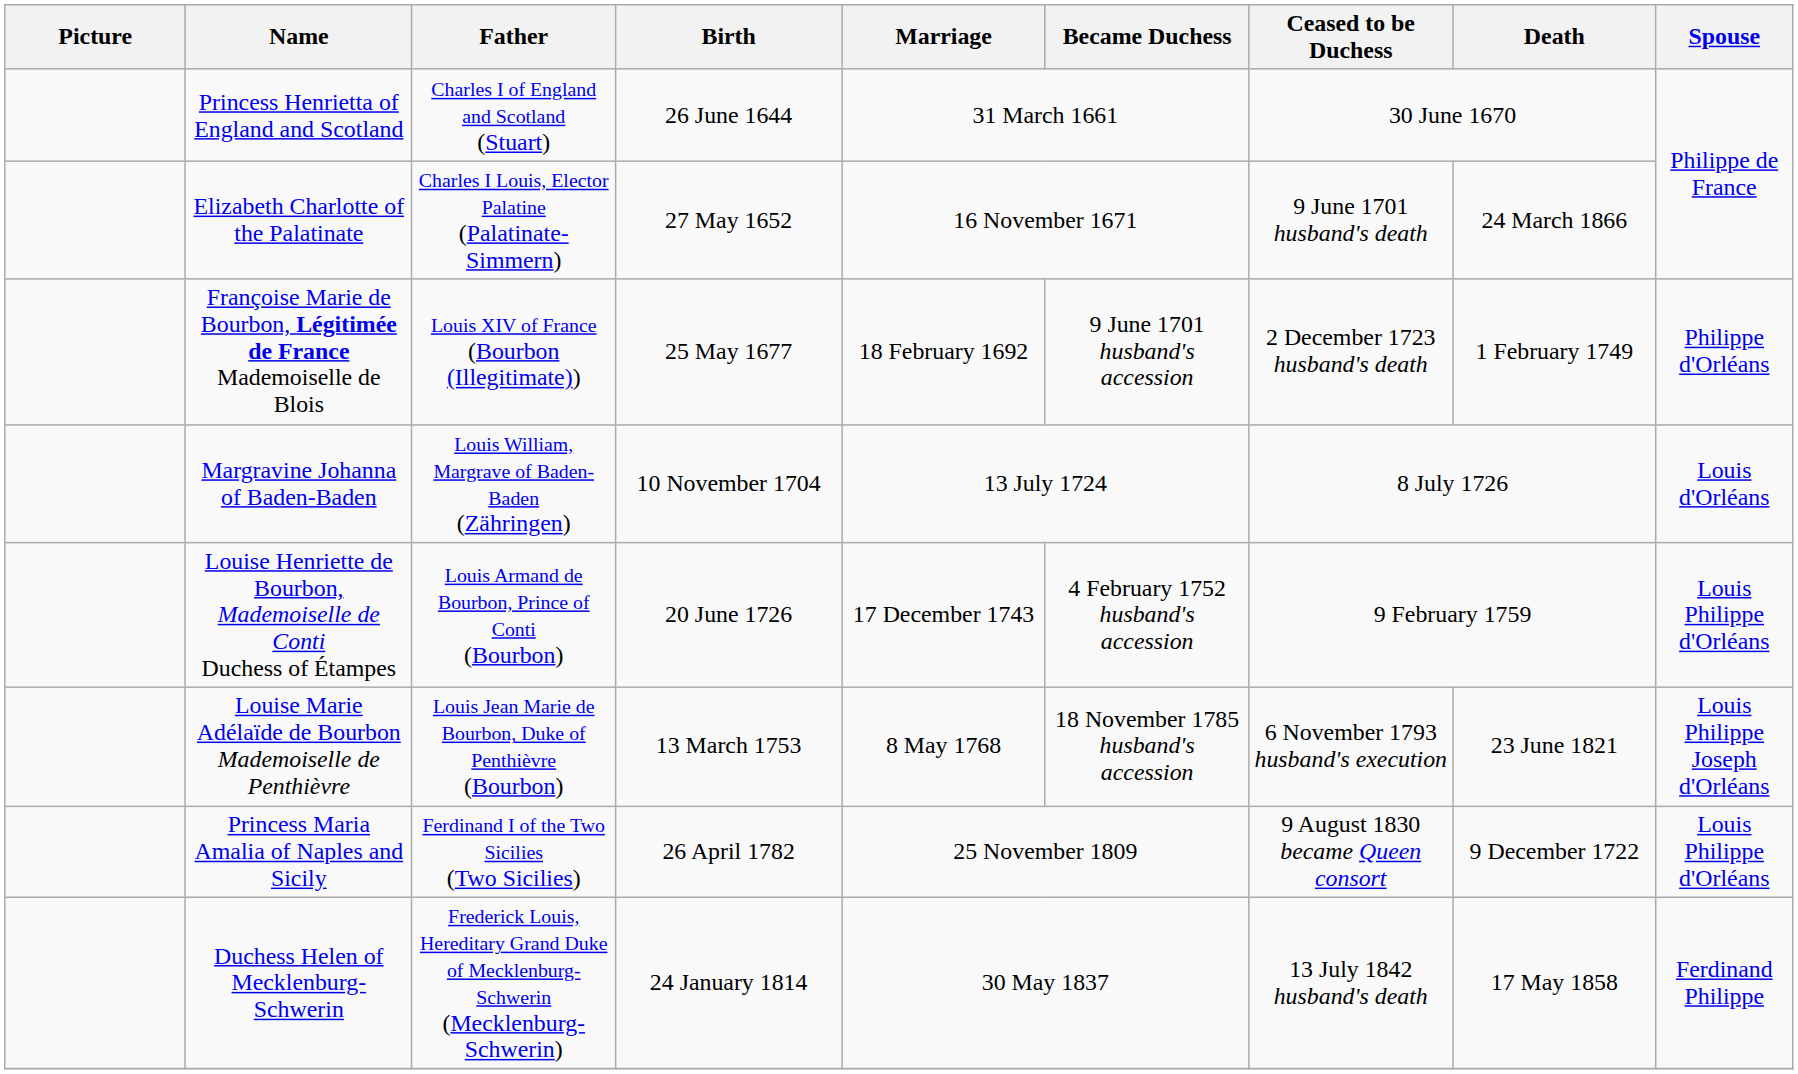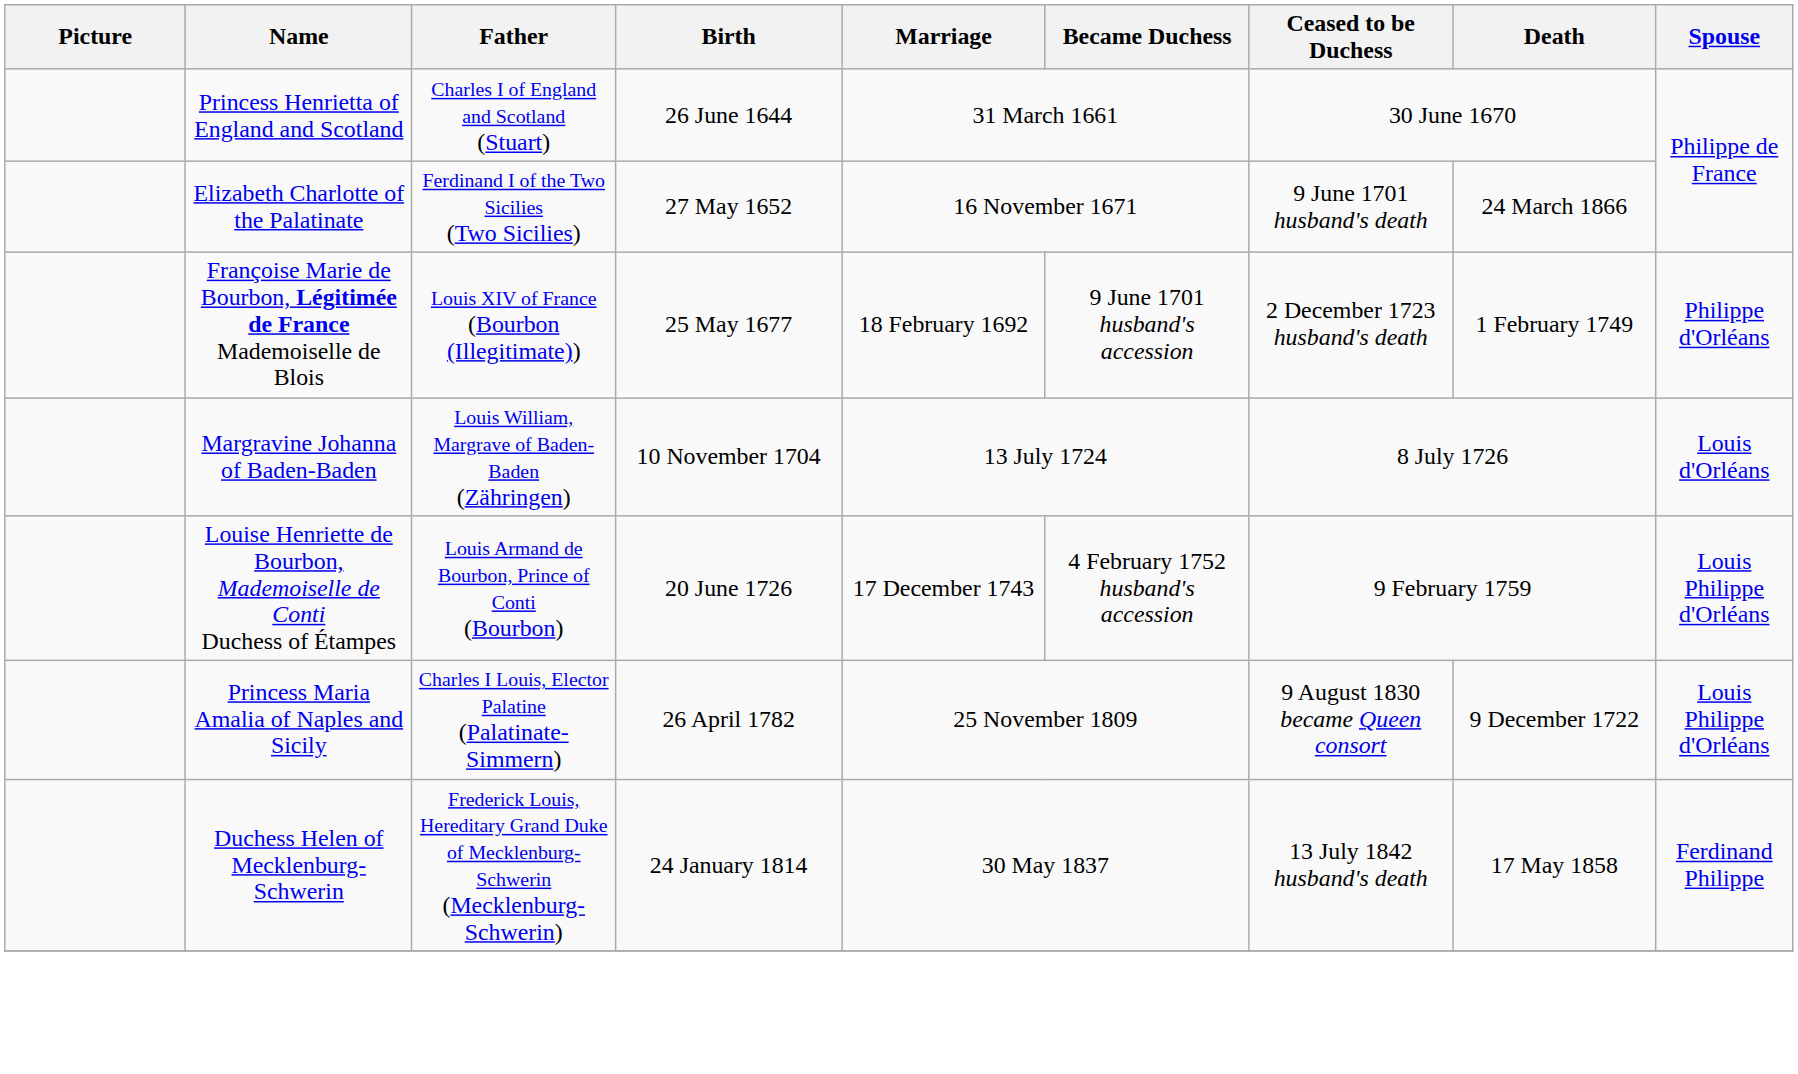 <table width=95% class="wikitable">
 <tr>
 <th width = "8%">Picture</th>
 <th width = "10%">Name</th>
 <th width = "9%">Father</th>
 <th width = "10%">Birth</th>
 <th width = "9%">Marriage</th>
 <th width = "9%">Became Duchess</th>
 <th width = "9%">Ceased to be Duchess</th>
 <th width = "9%">Death</th>
 <th width = "6%"><a href='#'>Spouse</a></th>
 </tr>
 <tr>
 <td align="center"></td>
 <td align="center"><a href='#'>Princess Henrietta of England and Scotland</a></td>
 <td align="center"><small><a href='#'>Charles I of England and Scotland</a></small><br> (<a href='#'>Stuart</a>)</td>
 <td align="center">26 June 1644</td>
 <td align="center" colspan="2">31 March 1661</td>
 <td align="center" colspan="2">30 June 1670</td>
 <td align="center" rowspan="2"><a href='#'>Philippe de France</a></td>
 </tr>
 <tr>
 <td align="center"></td>
 <td align="center"><a href='#'>Elizabeth Charlotte of the Palatinate</a></td>
-<td align="center"><small><a href='#'>Charles I Louis, Elector Palatine</a></small><br> (<a href='#'>Palatinate-Simmern</a>)</td>
+<td align="center"><small><a href='#'>Ferdinand I of the Two Sicilies</a></small><br>(<a href='#'>Two Sicilies</a>)</td>
 <td align="center">27 May 1652</td>
 <td align="center" colspan="2">16 November 1671</td>
 <td align="center">9 June 1701<br><em>husband's death</em></td>
 <td align="center">24 March 1866</td>
 </tr>
 <tr>
 <td align="center"></td>
 <td align="center"><a href='#'>Françoise Marie de Bourbon, <strong>Légitimée de France</strong></a><br>Mademoiselle de Blois</td>
 <td align="center"><small><a href='#'>Louis XIV of France</a></small><br> (<a href='#'>Bourbon (Illegitimate)</a>)</td>
 <td align="center">25 May 1677</td>
 <td align="center">18 February 1692</td>
 <td align="center">9 June 1701<br><em>husband's accession</em></td>
 <td align="center">2 December 1723<br><em>husband's death</em></td>
 <td align="center">1 February 1749</td>
 <td align="center"><a href='#'>Philippe d'Orléans</a></td>
 </tr>
 <tr>
 <td align="center"></td>
 <td align="center"><a href='#'>Margravine Johanna of Baden-Baden</a></td>
 <td align="center"><small><a href='#'>Louis William, Margrave of Baden-Baden</a></small><br> (<a href='#'>Zähringen</a>)</td>
 <td align="center">10 November 1704</td>
 <td align="center" colspan="2">13 July 1724</td>
 <td align="center" colspan="2">8 July 1726</td>
 <td align="center"><a href='#'>Louis d'Orléans</a></td>
 </tr>
 <tr>
 <td align="center"></td>
 <td align="center"><a href='#'>Louise Henriette de Bourbon, <em>Mademoiselle de Conti</em></a><br>Duchess of Étampes</td>
 <td align="center"><small><a href='#'>Louis Armand de Bourbon, Prince of Conti</a></small><br> (<a href='#'>Bourbon</a>)</td>
 <td align="center">20 June 1726</td>
 <td align="center">17 December 1743</td>
 <td align="center">4 February 1752<br><em>husband's accession</em></td>
 <td align="center" colspan="2">9 February 1759</td>
 <td align="center"><a href='#'>Louis Philippe d'Orléans</a></td>
 </tr>
 <tr>
 <td align="center"></td>
-<td align="center"><a href='#'>Louise Marie Adélaïde de Bourbon</a><br><em>Mademoiselle de Penthièvre</em></td>
-<td align="center"><small><a href='#'>Louis Jean Marie de Bourbon, Duke of Penthièvre</a></small><br>(<a href='#'>Bourbon</a>)</td>
-<td align="center">13 March 1753</td>
-<td align="center">8 May 1768</td>
-<td align="center">18 November 1785<br><em>husband's accession</em></td>
-<td align="center">6 November 1793<br><em>husband's execution</em></td>
-<td align="center">23 June 1821</td>
-<td align="center"><a href='#'>Louis Philippe Joseph d'Orléans</a></td>
-</tr>
-<tr>
-<td align="center"></td>
 <td align="center"><a href='#'>Princess Maria Amalia of Naples and Sicily</a></td>
-<td align="center"><small><a href='#'>Ferdinand I of the Two Sicilies</a></small><br>(<a href='#'>Two Sicilies</a>)</td>
+<td align="center"><small><a href='#'>Charles I Louis, Elector Palatine</a></small><br> (<a href='#'>Palatinate-Simmern</a>)</td>
 <td align="center">26 April 1782</td>
 <td align="center" colspan="2">25 November 1809</td>
 <td align="center">9 August 1830<br><em>became <a href='#'>Queen consort</a></em></td>
 <td align="center">9 December 1722</td>
 <td align="center"><a href='#'>Louis Philippe d'Orléans</a></td>
 </tr>
 <tr>
 <td align="center"></td>
 <td align="center"><a href='#'>Duchess Helen of Mecklenburg-Schwerin</a></td>
 <td align="center"><small><a href='#'>Frederick Louis, Hereditary Grand Duke of Mecklenburg-Schwerin</a></small><br>(<a href='#'>Mecklenburg-Schwerin</a>)</td>
 <td align="center">24 January 1814</td>
 <td align="center" colspan="2">30 May 1837</td>
 <td align="center">13 July 1842<br><em>husband's death</em></td>
 <td align="center">17 May 1858</td>
 <td align="center"><a href='#'>Ferdinand Philippe</a></td>
 </tr>
 <tr>
 </tr>
 </table>
